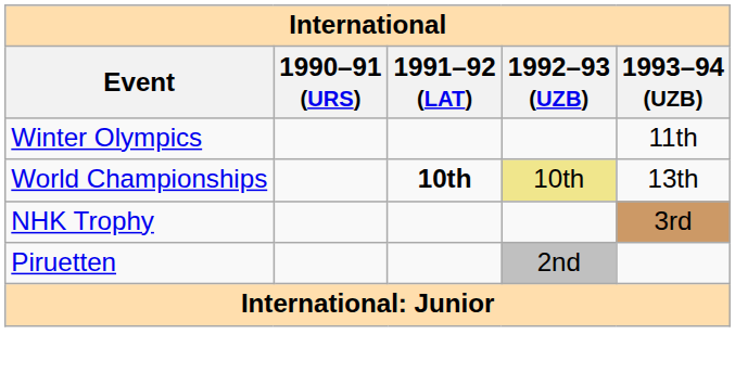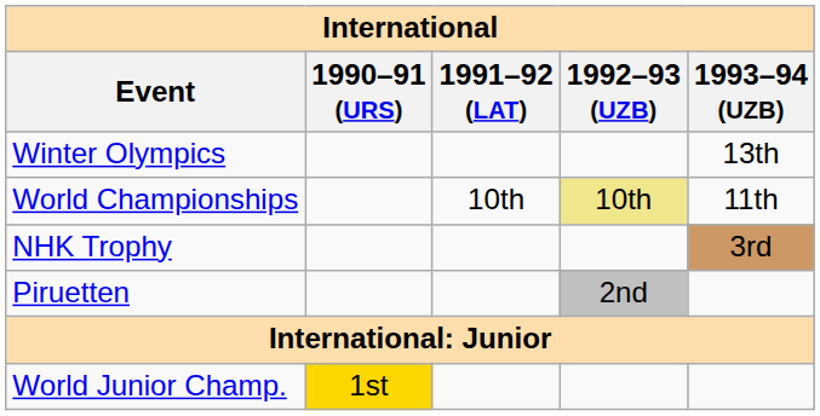 <table class="wikitable" style="text-align:center">
 <tr>
 <th style="background-color: #ffdead; " colspan=5 align=center>International</th>
 </tr>
 <tr>
 <th>Event</th>
 <th>1990–91 <br> <small>(<a href='#'>URS</a>)</small></th>
 <th>1991–92 <br> <small>(<a href='#'>LAT</a>)</small></th>
 <th>1992–93 <br> <small>(<a href='#'>UZB</a>)</small></th>
 <th>1993–94 <br> <small>(UZB)</small></th>
 </tr>
 <tr>
 <td align=left><a href='#'>Winter Olympics</a></td>
 <td></td>
 <td></td>
 <td></td>
-<td>11th</td>
+<td>13th</td>
 </tr>
 <tr>
 <td align=left><a href='#'>World Championships</a></td>
 <td></td>
-<td><strong>10th</strong></td>
+<td>10th</td>
 <td style="background: khaki;">10th</td>
-<td>13th</td>
+<td>11th</td>
 </tr>
 <tr>
 <td align=left><a href='#'>NHK Trophy</a></td>
 <td></td>
 <td></td>
 <td></td>
 <td bgcolor=cc9966>3rd</td>
 </tr>
 <tr>
 <td align=left><a href='#'>Piruetten</a></td>
 <td></td>
 <td></td>
 <td bgcolor=silver>2nd</td>
 <td></td>
 </tr>
 <tr>
 <th style="background-color: #ffdead; " colspan=5 align=center>International: Junior</th>
 </tr>
+<tr>
+<td align=left><a href='#'>World Junior Champ.</a></td>
+<td bgcolor=gold>1st</td>
+<td></td>
+<td></td>
+<td></td>
+</tr>
 </table>
